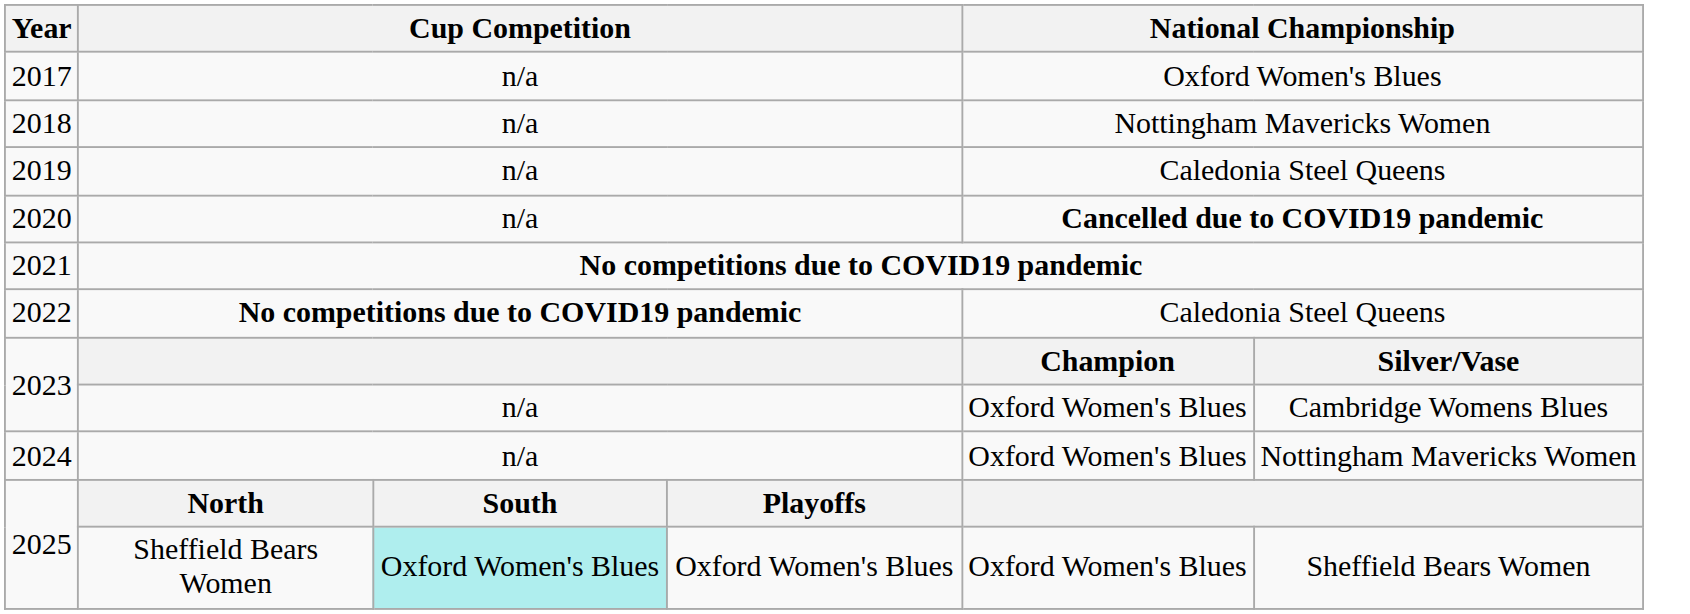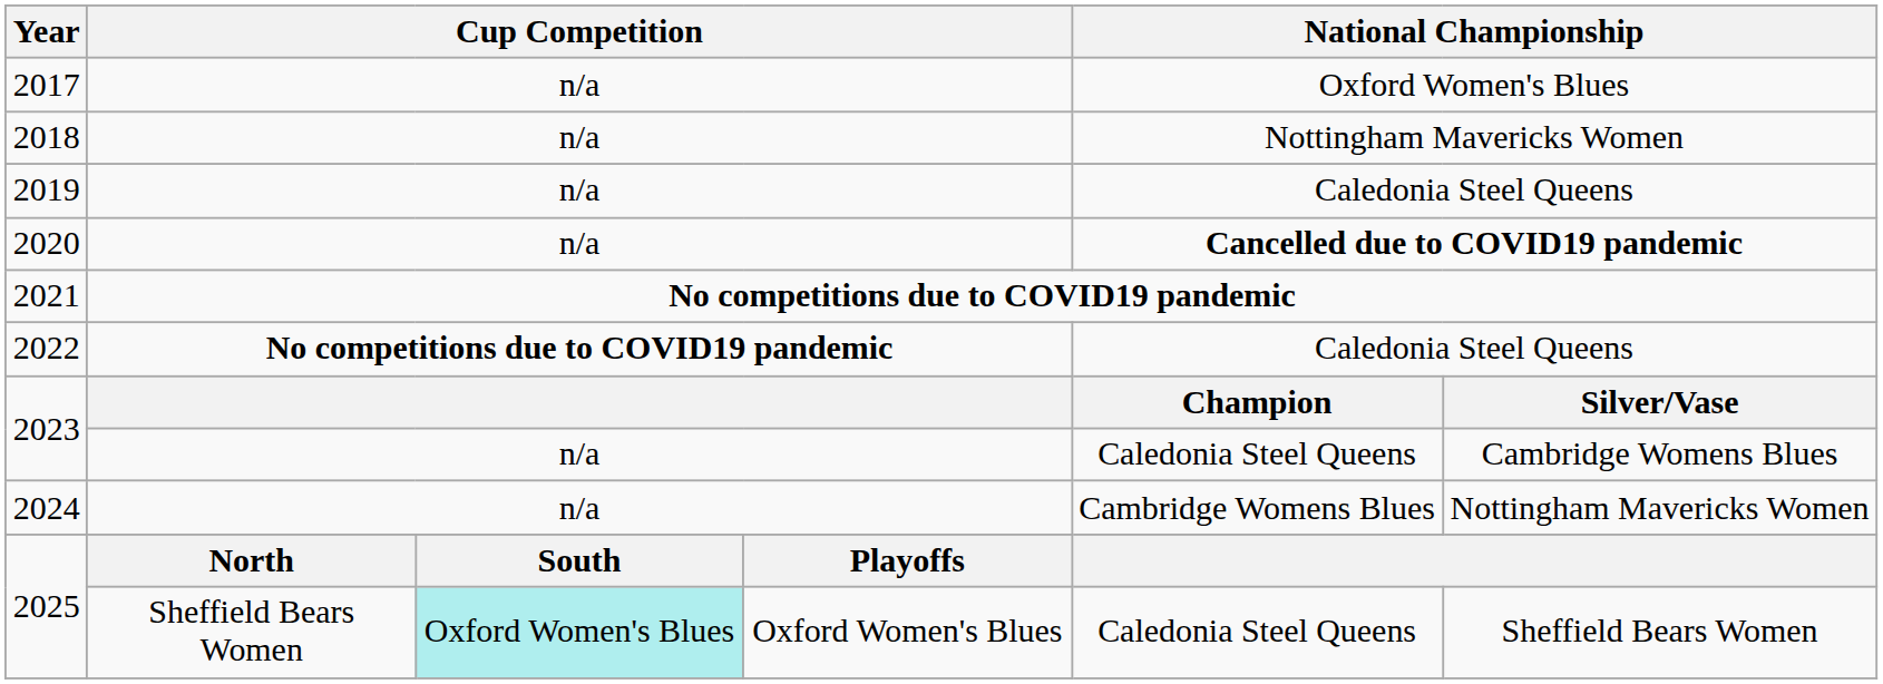 <table class="wikitable" border="1">
 <tr>
 <th>Year</th>
 <th colspan="3" align="center">Cup Competition</th>
 <th align="center" colspan="2">National Championship</th>
 </tr>
 <tr>
 <td>2017</td>
 <td align="center" colspan="3">n/a</td>
 <td align="center" colspan="2">Oxford Women's Blues</td>
 </tr>
 <tr>
 <td>2018</td>
 <td align="center" colspan="3">n/a</td>
 <td align="center" colspan="2">Nottingham Mavericks Women</td>
 </tr>
 <tr>
 <td>2019</td>
 <td align="center" colspan="3">n/a</td>
 <td align="center" colspan="2">Caledonia Steel Queens</td>
 </tr>
 <tr>
 <td>2020</td>
 <td align="center" colspan="3">n/a</td>
 <td colspan="2" align="center"><strong>Cancelled due to COVID19 pandemic</strong></td>
 </tr>
 <tr>
 <td>2021</td>
 <td colspan="5" align="center"><strong>No competitions due to COVID19 pandemic</strong></td>
 </tr>
 <tr>
 <td>2022</td>
 <td colspan="3" align="center"><strong>No competitions due to COVID19 pandemic</strong></td>
 <td colspan="2" align="center">Caledonia Steel Queens</td>
 </tr>
 <tr>
 <td rowspan="2">2023</td>
 <th align="center" colspan="3"></th>
 <th>Champion</th>
 <th>Silver/Vase</th>
 </tr>
 <tr>
 <td align="center" colspan="3">n/a</td>
-<td align="center">Oxford Women's Blues</td>
+<td align="center">Caledonia Steel Queens</td>
 <td align="center">Cambridge Womens Blues</td>
 </tr>
 <tr>
 <td>2024</td>
 <td align="center" colspan="3">n/a</td>
-<td align="center">Oxford Women's Blues</td>
+<td align="center">Cambridge Womens Blues</td>
 <td align="center">Nottingham Mavericks Women</td>
 </tr>
 <tr>
 <td rowspan="2">2025</td>
 <th align="center" width="150px">North</th>
 <th align="center" width="150px">South</th>
 <th align="center" width="150px">Playoffs</th>
 <th colspan="2"></th>
 </tr>
 <tr>
 <td align="center">Sheffield Bears Women</td>
 <td align="center" style="background: paleturquoise;">Oxford Women's Blues</td>
 <td align="center">Oxford Women's Blues</td>
-<td align="center">Oxford Women's Blues</td>
+<td align="center">Caledonia Steel Queens</td>
 <td align="center">Sheffield Bears Women</td>
 </tr>
 </table>
